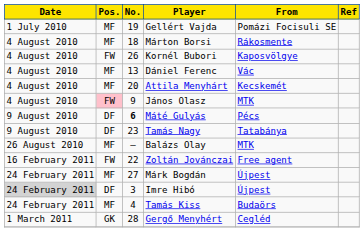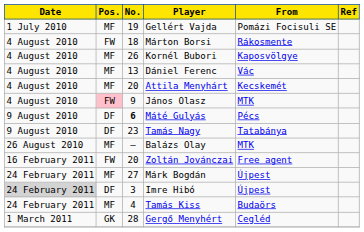 <table class="wikitable plainrowheaders sortable">
 <tr>
 <th style="background-color:#FDE500;color:black;border:1px solid #004292">Date</th>
 <th style="background-color:#FDE500;color:black;border:1px solid #004292">Pos.</th>
 <th style="background-color:#FDE500;color:black;border:1px solid #004292">No.</th>
 <th style="background-color:#FDE500;color:black;border:1px solid #004292">Player</th>
 <th style="background-color:#FDE500;color:black;border:1px solid #004292">From</th>
 <th style="background-color:#FDE500;color:black;border:1px solid #004292">Ref</th>
 </tr>
 <tr>
 <td>1 July 2010</td>
 <td style="text-align:center;">MF</td>
 <td style="text-align:center;">19</td>
 <td style="text-align:left;"> Gellért Vajda</td>
 <td style="text-align:left;">Pomázi Focisuli SE</td>
 <td></td>
 </tr>
 <tr>
 <td>4 August 2010</td>
-<td style="text-align:center;">MF</td>
+<td style="text-align:center;">FW</td>
 <td style="text-align:center;">18</td>
 <td style="text-align:left;"> Márton Borsi</td>
 <td style="text-align:left;"><a href='#'>Rákosmente</a></td>
 <td></td>
 </tr>
 <tr>
 <td>4 August 2010</td>
-<td style="text-align:center;">FW</td>
+<td style="text-align:center;">MF</td>
 <td style="text-align:center;">26</td>
 <td style="text-align:left;"> Kornél Bubori</td>
 <td style="text-align:left;"><a href='#'>Kaposvölgye</a></td>
 <td></td>
 </tr>
 <tr>
 <td>4 August 2010</td>
 <td style="text-align:center;">MF</td>
 <td style="text-align:center;">13</td>
 <td style="text-align:left;"> Dániel Ferenc</td>
 <td style="text-align:left;"><a href='#'>Vác</a></td>
 <td></td>
 </tr>
 <tr>
 <td>4 August 2010</td>
 <td style="text-align:center;">MF</td>
 <td style="text-align:center;">20</td>
 <td style="text-align:left;"> <a href='#'>Attila Menyhárt</a></td>
 <td style="text-align:left;"><a href='#'>Kecskemét</a></td>
 <td></td>
 </tr>
 <tr>
 <td>4 August 2010</td>
 <td style="background: pink; text-align:center;">FW</td>
 <td style="text-align:center;">9</td>
 <td style="text-align:left;"> János Olasz</td>
 <td style="text-align:left;"><a href='#'>MTK</a></td>
 <td></td>
 </tr>
 <tr>
 <td>9 August 2010</td>
 <td style="text-align:center;">DF</td>
 <td style="text-align:center;"><strong>6</strong></td>
 <td style="text-align:left;"> <a href='#'>Máté Gulyás</a></td>
 <td style="text-align:left;"><a href='#'>Pécs</a></td>
 <td></td>
 </tr>
 <tr>
 <td>9 August 2010</td>
 <td style="text-align:center;">DF</td>
 <td style="text-align:center;">23</td>
 <td style="text-align:left;"> <a href='#'>Tamás Nagy</a></td>
 <td style="text-align:left;"><a href='#'>Tatabánya</a></td>
 <td></td>
 </tr>
 <tr>
 <td>26 August 2010</td>
 <td style="text-align:center;">MF</td>
 <td style="text-align:center;">–</td>
 <td style="text-align:left;"> Balázs Olay</td>
 <td style="text-align:left;"><a href='#'>MTK</a></td>
 <td></td>
 </tr>
 <tr>
 <td>16 February 2011</td>
 <td style="text-align:center;">FW</td>
-<td style="text-align:center;">22</td>
+<td style="text-align:center;">20</td>
 <td style="text-align:left;"> <a href='#'>Zoltán Jovánczai</a></td>
 <td style="text-align:left;"><a href='#'>Free agent</a></td>
 <td></td>
 </tr>
 <tr>
 <td>24 February 2011</td>
 <td style="text-align:center;">MF</td>
 <td style="text-align:center;">27</td>
 <td style="text-align:left;"> Márk Bogdán</td>
 <td style="text-align:left;"><a href='#'>Újpest</a></td>
 <td></td>
 </tr>
 <tr>
 <td style="background: lightgrey;">24 February 2011</td>
 <td style="text-align:center;">DF</td>
 <td style="text-align:center;">3</td>
 <td style="text-align:left;"> Imre Hibó</td>
 <td style="text-align:left;"><a href='#'>Újpest</a></td>
 <td></td>
 </tr>
 <tr>
 <td>24 February 2011</td>
 <td style="text-align:center;">MF</td>
 <td style="text-align:center;">4</td>
 <td style="text-align:left;"> <a href='#'>Tamás Kiss</a></td>
 <td style="text-align:left;"><a href='#'>Budaörs</a></td>
 <td></td>
 </tr>
 <tr>
 <td>1 March 2011</td>
 <td style="text-align:center;">GK</td>
 <td style="text-align:center;">28</td>
 <td style="text-align:left;"> <a href='#'>Gergő Menyhért</a></td>
 <td style="text-align:left;"><a href='#'>Cegléd</a></td>
 <td></td>
 </tr>
 <tr>
 </tr>
 </table>
